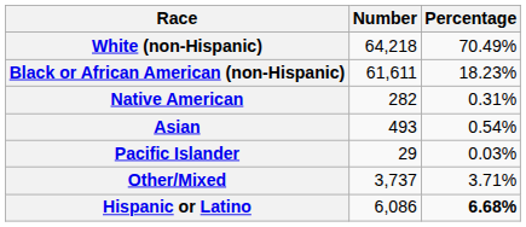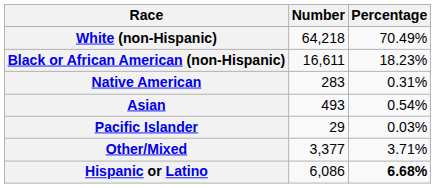 <table class="wikitable" style="text-align:right">
 <tr>
 <th scope="col">Race</th>
 <th scope="col">Number</th>
 <th scope="col">Percentage</th>
 </tr>
 <tr>
 <th scope="row"><a href='#'>White</a> (non-Hispanic)</th>
 <td>64,218</td>
 <td>70.49%</td>
 </tr>
 <tr>
 <th scope="row"><a href='#'>Black or African American</a> (non-Hispanic)</th>
-<td>61,611</td>
+<td>16,611</td>
 <td>18.23%</td>
 </tr>
 <tr>
 <th scope="row"><a href='#'>Native American</a></th>
-<td>282</td>
+<td>283</td>
 <td>0.31%</td>
 </tr>
 <tr>
 <th scope="row"><a href='#'>Asian</a></th>
 <td>493</td>
 <td>0.54%</td>
 </tr>
 <tr>
 <th scope="row"><a href='#'>Pacific Islander</a></th>
 <td>29</td>
 <td>0.03%</td>
 </tr>
 <tr>
 <th scope="row"><a href='#'>Other/Mixed</a></th>
-<td>3,737</td>
+<td>3,377</td>
 <td>3.71%</td>
 </tr>
 <tr>
 <th scope="row"><a href='#'>Hispanic</a> or <a href='#'>Latino</a></th>
 <td>6,086</td>
 <td><strong>6.68%</strong></td>
 </tr>
 </table>
